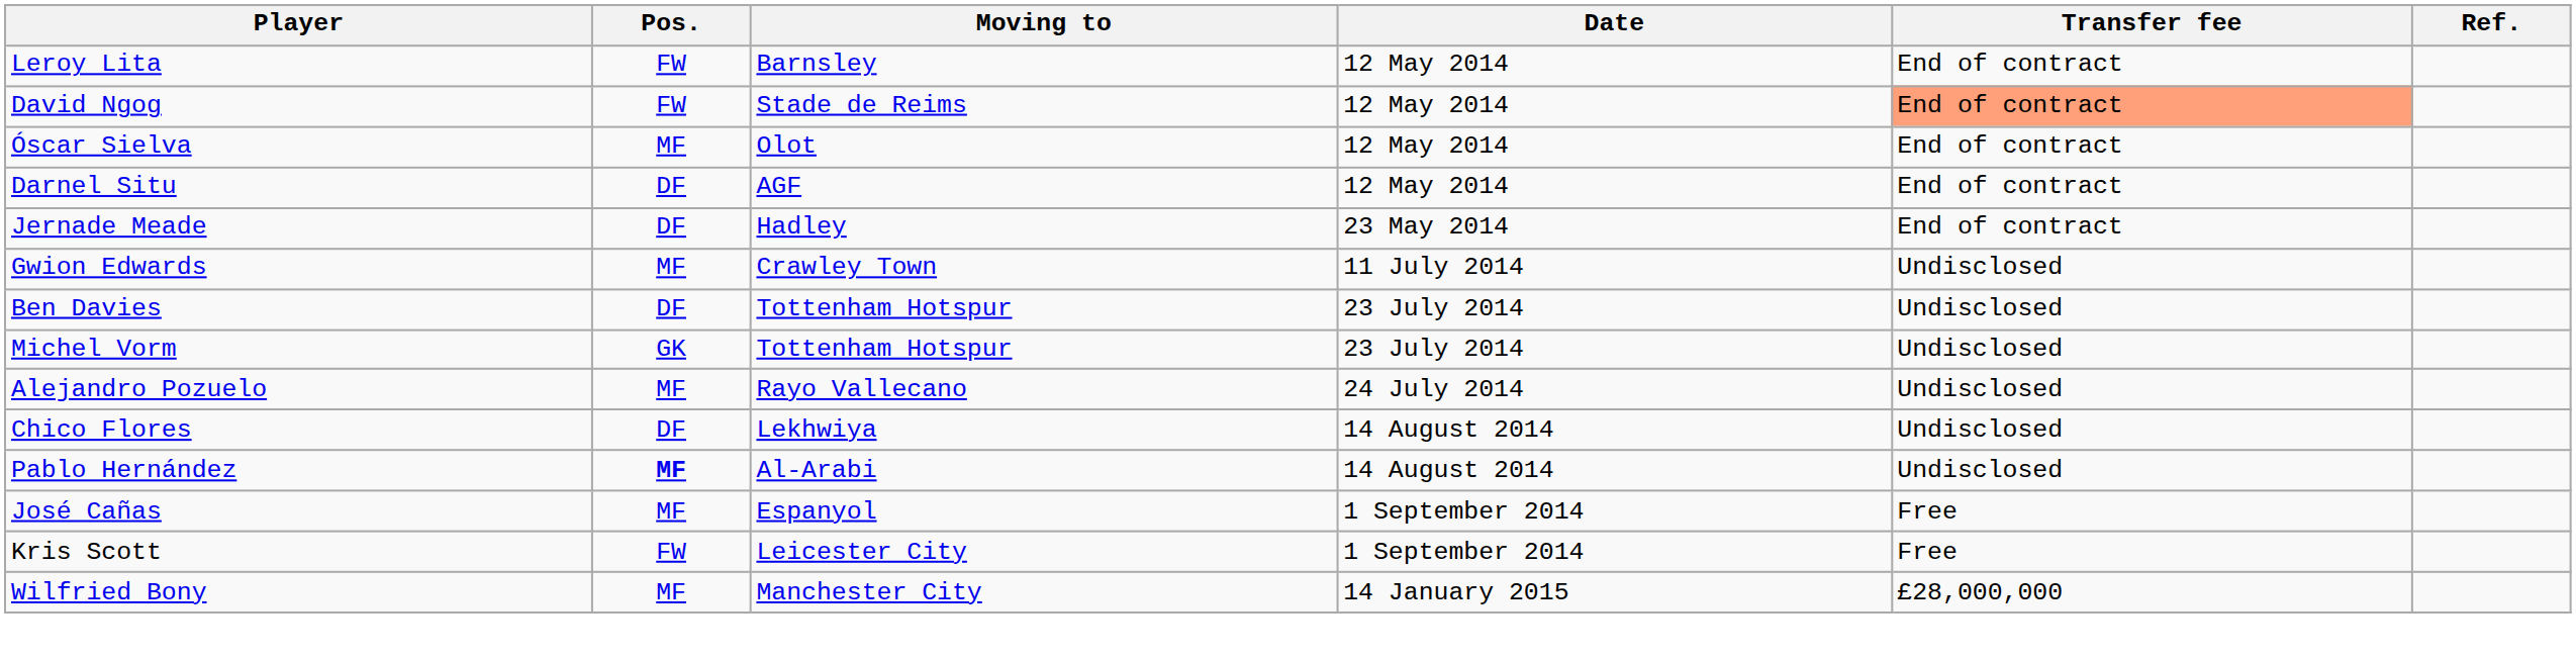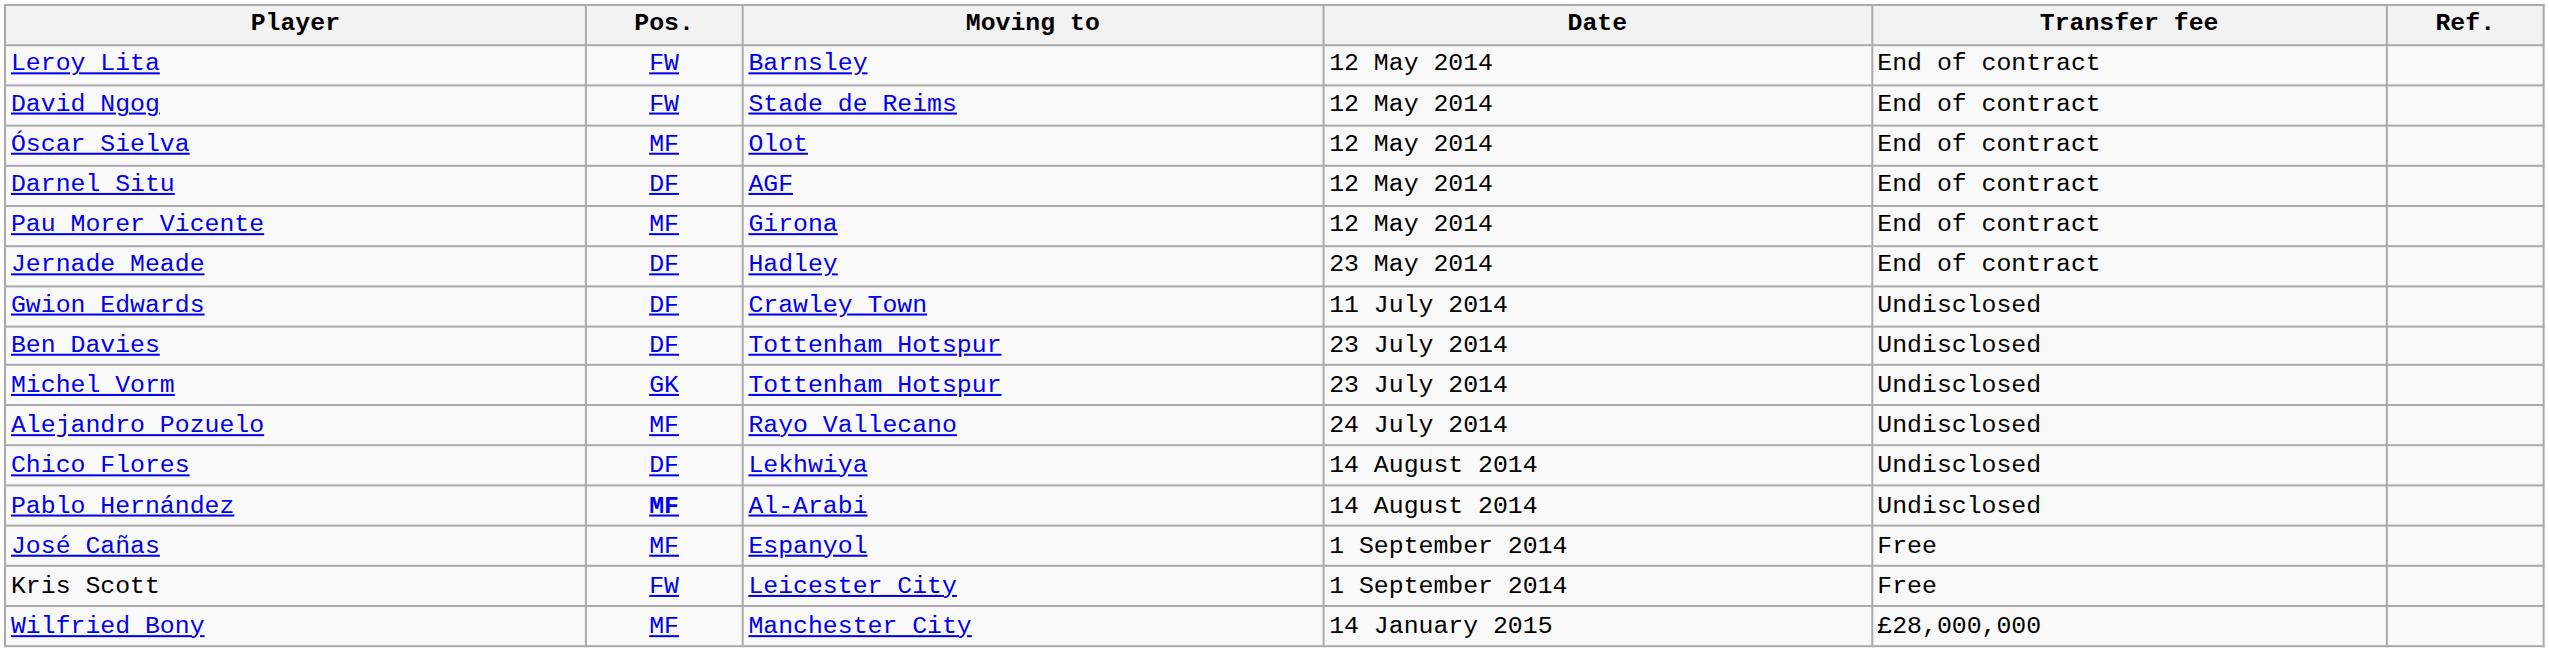 <table class="wikitable" style="width:100%; text-align:center; font-size:95%; text-align:left;">
 <tr>
 <th>Player</th>
 <th>Pos.</th>
 <th>Moving to</th>
 <th>Date</th>
 <th>Transfer fee</th>
 <th>Ref.</th>
 </tr>
 <tr>
 <td> <a href='#'>Leroy Lita</a></td>
 <td style="text-align:center;"><a href='#'>FW</a></td>
 <td> <a href='#'>Barnsley</a></td>
 <td>12 May 2014</td>
 <td>End of contract</td>
 <td></td>
 </tr>
 <tr>
 <td> <a href='#'>David Ngog</a></td>
 <td style="text-align:center;"><a href='#'>FW</a></td>
 <td> <a href='#'>Stade de Reims</a></td>
 <td>12 May 2014</td>
-<td style="background: lightsalmon;">End of contract</td>
+<td>End of contract</td>
 <td></td>
 </tr>
 <tr>
 <td> <a href='#'>Óscar Sielva</a></td>
 <td style="text-align:center;"><a href='#'>MF</a></td>
 <td> <a href='#'>Olot</a></td>
 <td>12 May 2014</td>
 <td>End of contract</td>
 <td></td>
 </tr>
 <tr>
 <td> <a href='#'>Darnel Situ</a></td>
 <td style="text-align:center;"><a href='#'>DF</a></td>
 <td> <a href='#'>AGF</a></td>
 <td>12 May 2014</td>
 <td>End of contract</td>
 <td></td>
 </tr>
 <tr>
+<td> <a href='#'>Pau Morer Vicente</a></td>
+<td style="text-align:center;"><a href='#'>MF</a></td>
+<td> <a href='#'>Girona</a></td>
+<td>12 May 2014</td>
+<td>End of contract</td>
+<td></td>
+</tr>
+<tr>
 <td> <a href='#'>Jernade Meade</a></td>
 <td style="text-align:center;"><a href='#'>DF</a></td>
 <td> <a href='#'>Hadley</a></td>
 <td>23 May 2014</td>
 <td>End of contract</td>
 <td></td>
 </tr>
 <tr>
 <td> <a href='#'>Gwion Edwards</a></td>
-<td style="text-align:center;"><a href='#'>MF</a></td>
+<td style="text-align:center;"><a href='#'>DF</a></td>
 <td> <a href='#'>Crawley Town</a></td>
 <td>11 July 2014</td>
 <td>Undisclosed</td>
 <td></td>
 </tr>
 <tr>
 <td> <a href='#'>Ben Davies</a></td>
 <td style="text-align:center;"><a href='#'>DF</a></td>
 <td> <a href='#'>Tottenham Hotspur</a></td>
 <td>23 July 2014</td>
 <td>Undisclosed</td>
 <td></td>
 </tr>
 <tr>
 <td> <a href='#'>Michel Vorm</a></td>
 <td style="text-align:center;"><a href='#'>GK</a></td>
 <td> <a href='#'>Tottenham Hotspur</a></td>
 <td>23 July 2014</td>
 <td>Undisclosed</td>
 <td></td>
 </tr>
 <tr>
 <td> <a href='#'>Alejandro Pozuelo</a></td>
 <td style="text-align:center;"><a href='#'>MF</a></td>
 <td> <a href='#'>Rayo Vallecano</a></td>
 <td>24 July 2014</td>
 <td>Undisclosed</td>
 <td></td>
 </tr>
 <tr>
 <td> <a href='#'>Chico Flores</a></td>
 <td style="text-align:center;"><a href='#'>DF</a></td>
 <td> <a href='#'>Lekhwiya</a></td>
 <td>14 August 2014</td>
 <td>Undisclosed</td>
 <td></td>
 </tr>
 <tr>
 <td> <a href='#'>Pablo Hernández</a></td>
 <td style="text-align:center;"><strong><a href='#'>MF</a></strong></td>
 <td> <a href='#'>Al-Arabi</a></td>
 <td>14 August 2014</td>
 <td>Undisclosed</td>
 <td></td>
 </tr>
 <tr>
 <td> <a href='#'>José Cañas</a></td>
 <td style="text-align:center;"><a href='#'>MF</a></td>
 <td> <a href='#'>Espanyol</a></td>
 <td>1 September 2014</td>
 <td>Free</td>
 <td></td>
 </tr>
 <tr>
 <td> Kris Scott</td>
 <td style="text-align:center;"><a href='#'>FW</a></td>
 <td> <a href='#'>Leicester City</a></td>
 <td>1 September 2014</td>
 <td>Free</td>
 <td></td>
 </tr>
 <tr>
 <td> <a href='#'>Wilfried Bony</a></td>
 <td style="text-align:center;"><a href='#'>MF</a></td>
 <td> <a href='#'>Manchester City</a></td>
 <td>14 January 2015</td>
 <td>£28,000,000</td>
 <td></td>
 </tr>
 </table>
